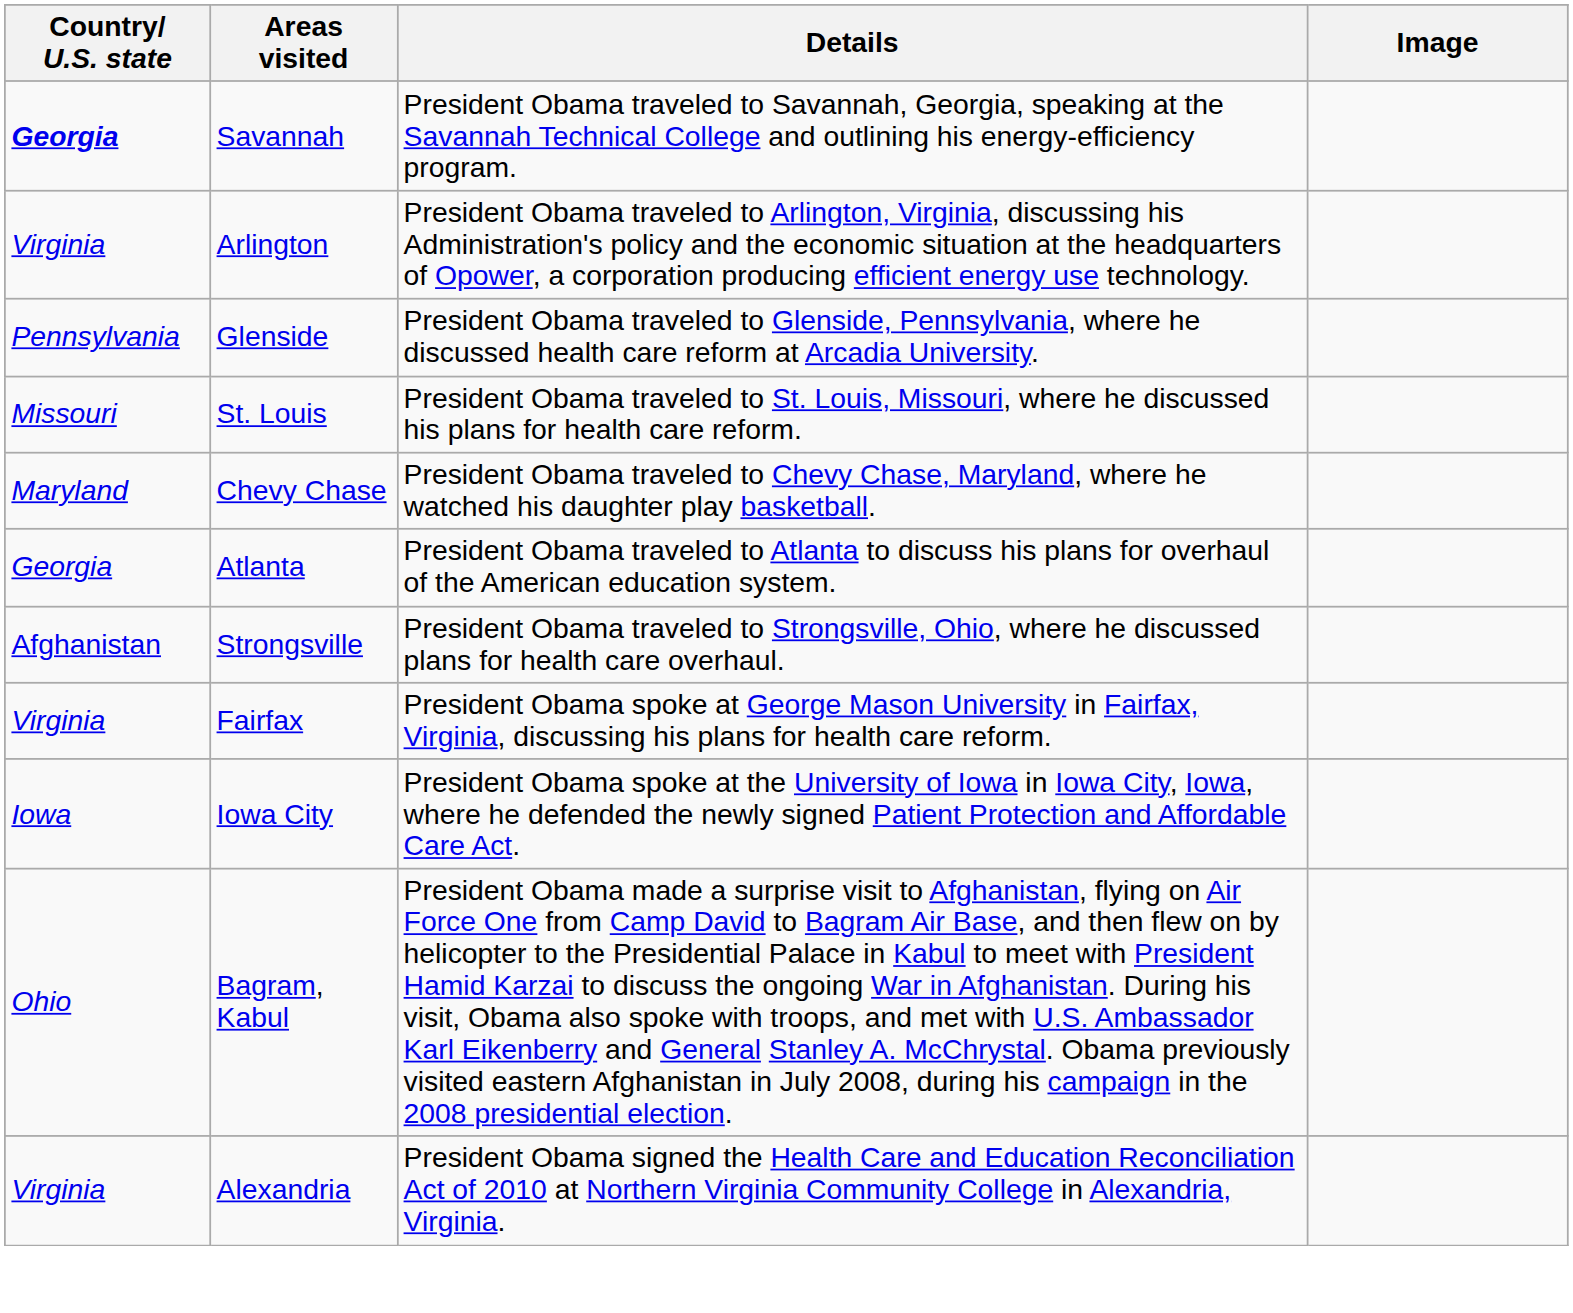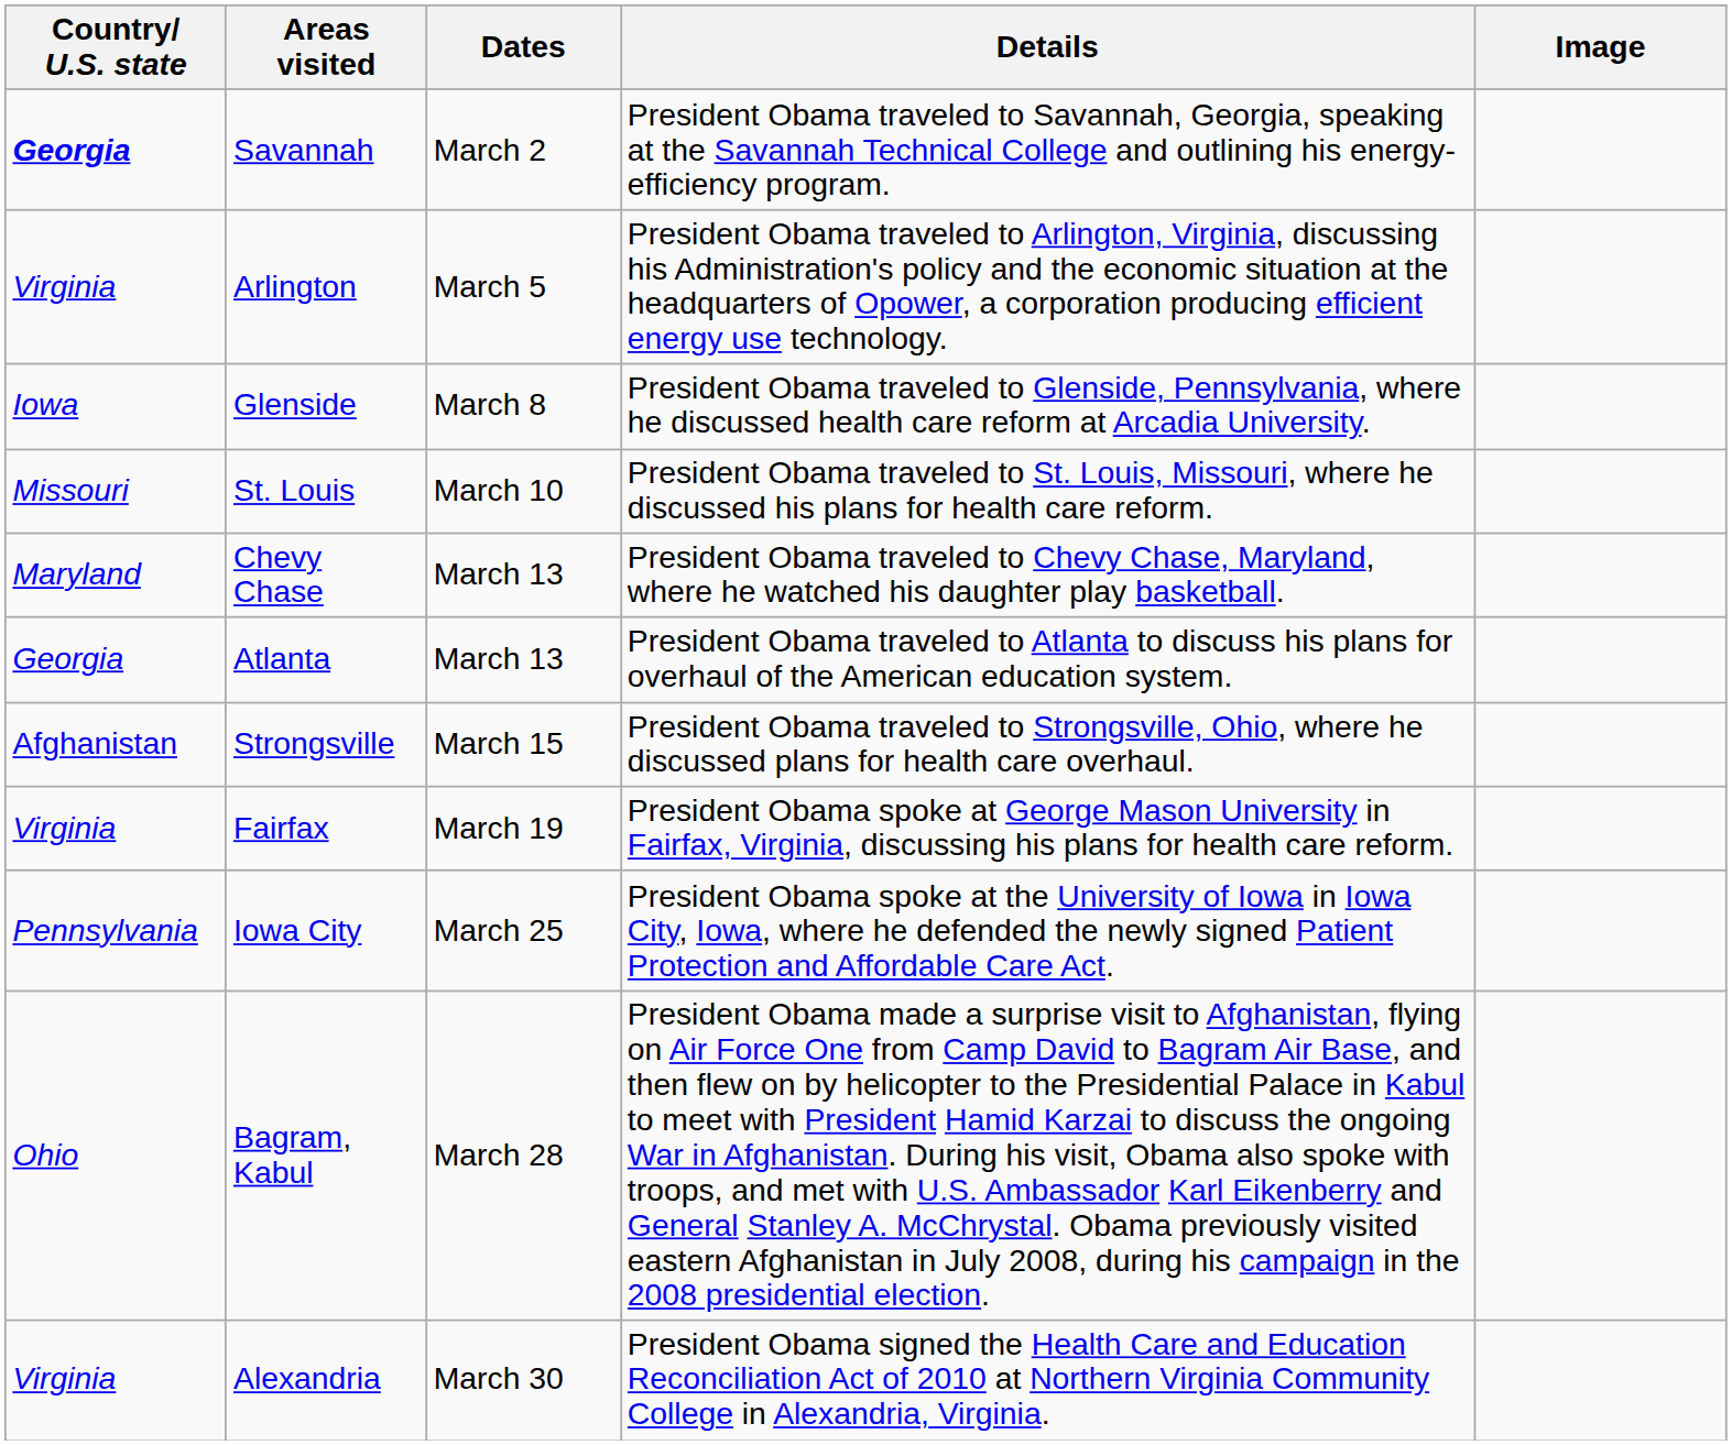 <table class="wikitable" style="margin: 1em auto 1em auto">
 <tr>
 <th width=110>Country/<br><em>U.S. state</em></th>
 <th width=100>Areas visited</th>
+<th width=110>Dates</th>
 <th width=550>Details</th>
 <th width=150>Image</th>
 </tr>
 <tr>
 <td><strong> <em><a href='#'>Georgia</a></em></strong></td>
 <td><a href='#'>Savannah</a></td>
+<td>March 2</td>
 <td>President Obama traveled to Savannah, Georgia, speaking at the <a href='#'>Savannah Technical College</a> and outlining his energy-efficiency program.</td>
 <td></td>
 </tr>
 <tr>
 <td> <em><a href='#'>Virginia</a></em></td>
 <td><a href='#'>Arlington</a></td>
+<td>March 5</td>
 <td>President Obama traveled to <a href='#'>Arlington, Virginia</a>, discussing his Administration's policy and the economic situation at the headquarters of <a href='#'>Opower</a>, a corporation producing <a href='#'>efficient energy use</a> technology.</td>
 <td></td>
 </tr>
 <tr>
-<td> <em><a href='#'>Pennsylvania</a></em></td>
+<td> <em><a href='#'>Iowa</a></em></td>
 <td><a href='#'>Glenside</a></td>
+<td>March 8</td>
 <td>President Obama traveled to <a href='#'>Glenside, Pennsylvania</a>, where he discussed health care reform at <a href='#'>Arcadia University</a>.</td>
 <td></td>
 </tr>
 <tr>
 <td> <em><a href='#'>Missouri</a></em></td>
 <td><a href='#'>St. Louis</a></td>
+<td>March 10</td>
 <td>President Obama traveled to <a href='#'>St. Louis, Missouri</a>, where he discussed his plans for health care reform.</td>
 <td></td>
 </tr>
 <tr>
 <td> <em><a href='#'>Maryland</a></em></td>
 <td><a href='#'>Chevy Chase</a></td>
+<td>March 13</td>
 <td>President Obama traveled to <a href='#'>Chevy Chase, Maryland</a>, where he watched his daughter play <a href='#'>basketball</a>.</td>
 <td></td>
 </tr>
 <tr>
 <td> <em><a href='#'>Georgia</a></em></td>
 <td><a href='#'>Atlanta</a></td>
+<td>March 13</td>
 <td>President Obama traveled to <a href='#'>Atlanta</a> to discuss his plans for overhaul of the American education system.</td>
 <td></td>
 </tr>
 <tr>
 <td> <a href='#'>Afghanistan</a></td>
 <td><a href='#'>Strongsville</a></td>
+<td>March 15</td>
 <td>President Obama traveled to <a href='#'>Strongsville, Ohio</a>, where he discussed plans for health care overhaul.</td>
 <td></td>
 </tr>
 <tr>
 <td> <em><a href='#'>Virginia</a></em></td>
 <td><a href='#'>Fairfax</a></td>
+<td>March 19</td>
 <td>President Obama spoke at <a href='#'>George Mason University</a> in <a href='#'>Fairfax, Virginia</a>, discussing his plans for health care reform.</td>
 <td></td>
 </tr>
 <tr>
-<td> <em><a href='#'>Iowa</a></em></td>
+<td> <em><a href='#'>Pennsylvania</a></em></td>
 <td><a href='#'>Iowa City</a></td>
+<td>March 25</td>
 <td>President Obama spoke at the <a href='#'>University of Iowa</a> in <a href='#'>Iowa City</a>, <a href='#'>Iowa</a>, where he defended the newly signed <a href='#'>Patient Protection and Affordable Care Act</a>.</td>
 <td></td>
 </tr>
 <tr>
 <td> <em><a href='#'>Ohio</a></em></td>
 <td><a href='#'>Bagram</a>, <a href='#'>Kabul</a></td>
+<td>March 28</td>
 <td>President Obama made a surprise visit to <a href='#'>Afghanistan</a>, flying on <a href='#'>Air Force One</a> from <a href='#'>Camp David</a> to <a href='#'>Bagram Air Base</a>, and then flew on by helicopter to the Presidential Palace in <a href='#'>Kabul</a> to meet with <a href='#'>President</a> <a href='#'>Hamid Karzai</a> to discuss the ongoing <a href='#'>War in Afghanistan</a>. During his visit, Obama also spoke with troops, and met with <a href='#'>U.S. Ambassador</a> <a href='#'>Karl Eikenberry</a> and <a href='#'>General</a> <a href='#'>Stanley A. McChrystal</a>. Obama previously visited eastern Afghanistan in July 2008, during his <a href='#'>campaign</a> in the <a href='#'>2008 presidential election</a>.</td>
 <td></td>
 </tr>
 <tr>
 <td> <em><a href='#'>Virginia</a></em></td>
 <td><a href='#'>Alexandria</a></td>
+<td>March 30</td>
 <td>President Obama signed the <a href='#'>Health Care and Education Reconciliation Act of 2010</a> at <a href='#'>Northern Virginia Community College</a> in <a href='#'>Alexandria, Virginia</a>.</td>
 <td></td>
 </tr>
 </table>
